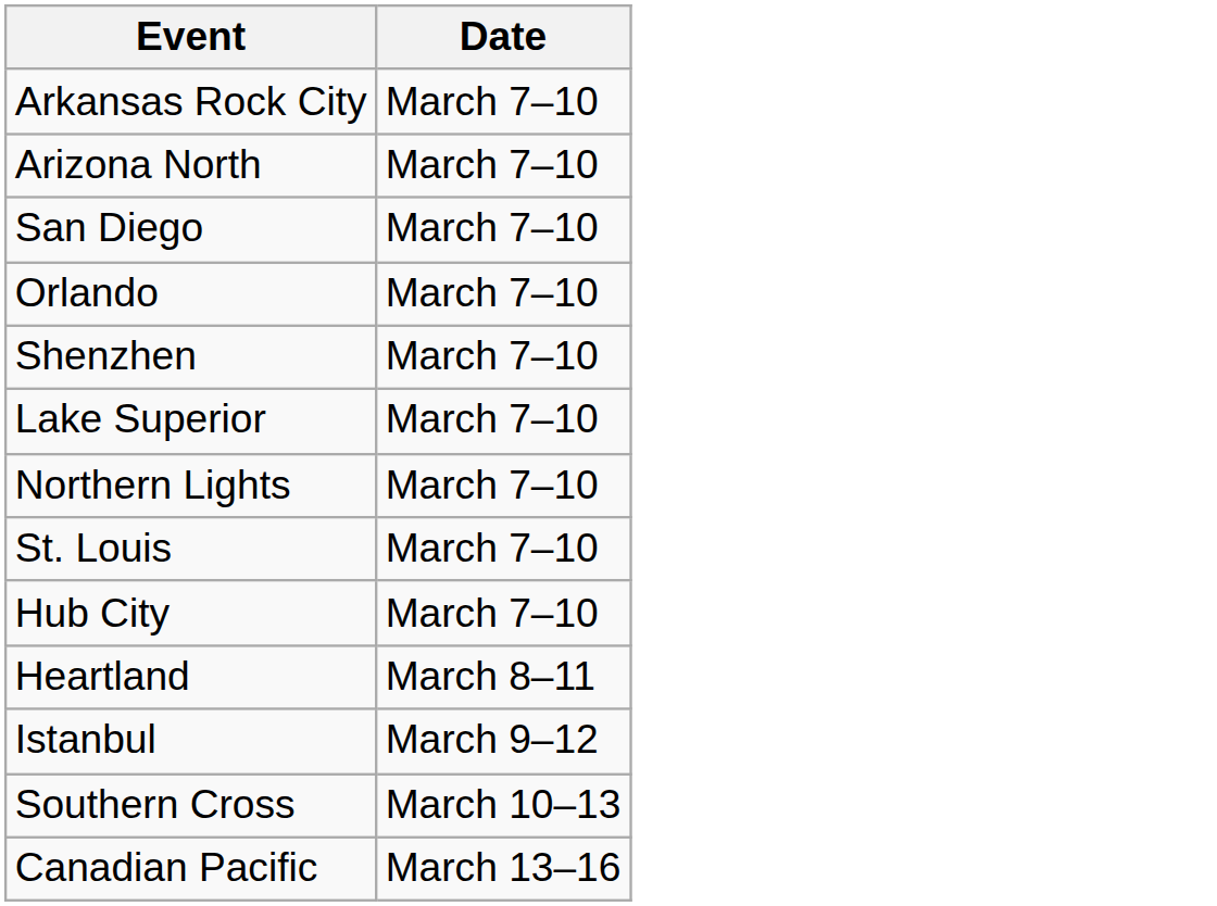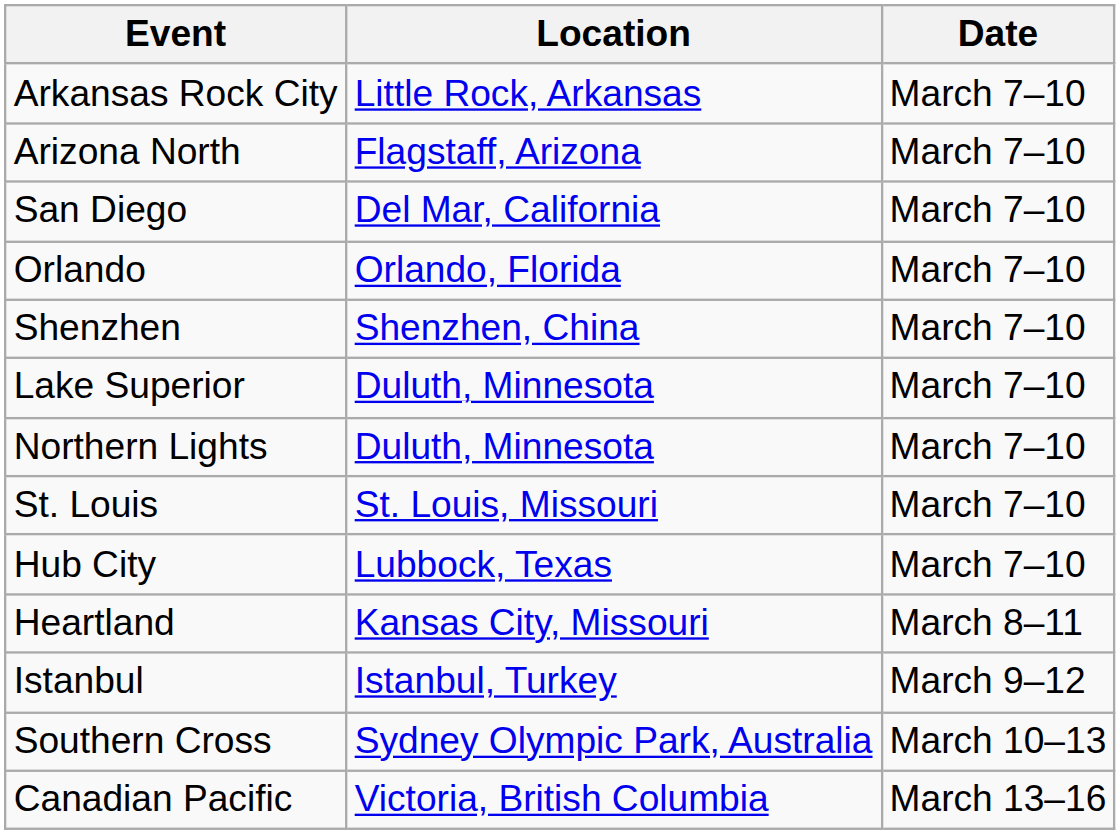 <table class="wikitable">
 <tr>
 <th>Event</th>
+<th>Location</th>
 <th>Date</th>
 </tr>
 <tr>
 <td>Arkansas Rock City</td>
+<td><a href='#'>Little Rock, Arkansas</a></td>
 <td>March 7–10</td>
 </tr>
 <tr>
 <td>Arizona North</td>
+<td><a href='#'>Flagstaff, Arizona</a></td>
 <td>March 7–10</td>
 </tr>
 <tr>
 <td>San Diego</td>
+<td><a href='#'>Del Mar, California</a></td>
 <td>March 7–10</td>
 </tr>
 <tr>
 <td>Orlando</td>
+<td><a href='#'>Orlando, Florida</a></td>
 <td>March 7–10</td>
 </tr>
 <tr>
 <td>Shenzhen</td>
+<td><a href='#'>Shenzhen, China</a></td>
 <td>March 7–10</td>
 </tr>
 <tr>
 <td>Lake Superior</td>
+<td><a href='#'>Duluth, Minnesota</a></td>
 <td>March 7–10</td>
 </tr>
 <tr>
 <td>Northern Lights</td>
+<td><a href='#'>Duluth, Minnesota</a></td>
 <td>March 7–10</td>
 </tr>
 <tr>
 <td>St. Louis</td>
+<td><a href='#'>St. Louis, Missouri</a></td>
 <td>March 7–10</td>
 </tr>
 <tr>
 <td>Hub City</td>
+<td><a href='#'>Lubbock, Texas</a></td>
 <td>March 7–10</td>
 </tr>
 <tr>
 <td>Heartland</td>
+<td><a href='#'>Kansas City, Missouri</a></td>
 <td>March 8–11</td>
 </tr>
 <tr>
 <td>Istanbul</td>
+<td><a href='#'>Istanbul, Turkey</a></td>
 <td>March 9–12</td>
 </tr>
 <tr>
 <td>Southern Cross</td>
+<td><a href='#'>Sydney Olympic Park, Australia</a></td>
 <td>March 10–13</td>
 </tr>
 <tr>
 <td>Canadian Pacific</td>
+<td><a href='#'>Victoria, British Columbia</a></td>
 <td>March 13–16</td>
 </tr>
 </table>
